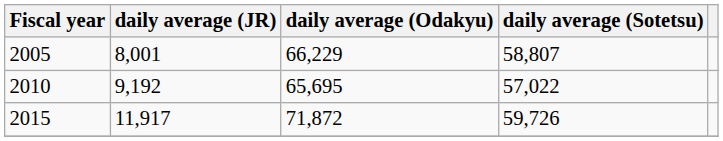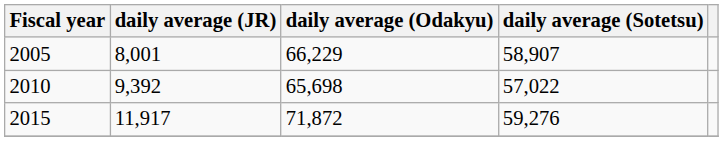 <table class="wikitable">
 <tr>
 <th>Fiscal year</th>
 <th>daily average (JR)</th>
 <th>daily average (Odakyu)</th>
 <th>daily average (Sotetsu)</th>
 <th></th>
 </tr>
 <tr>
 <td>2005</td>
 <td>8,001</td>
 <td>66,229</td>
-<td>58,807</td>
+<td>58,907</td>
 <td></td>
 </tr>
 <tr>
 <td>2010</td>
-<td>9,192</td>
-<td>65,695</td>
+<td>9,392</td>
+<td>65,698</td>
 <td>57,022</td>
 <td></td>
 </tr>
 <tr>
 <td>2015</td>
 <td>11,917</td>
 <td>71,872</td>
-<td>59,726</td>
+<td>59,276</td>
 <td></td>
 </tr>
 <tr>
 </tr>
 </table>
